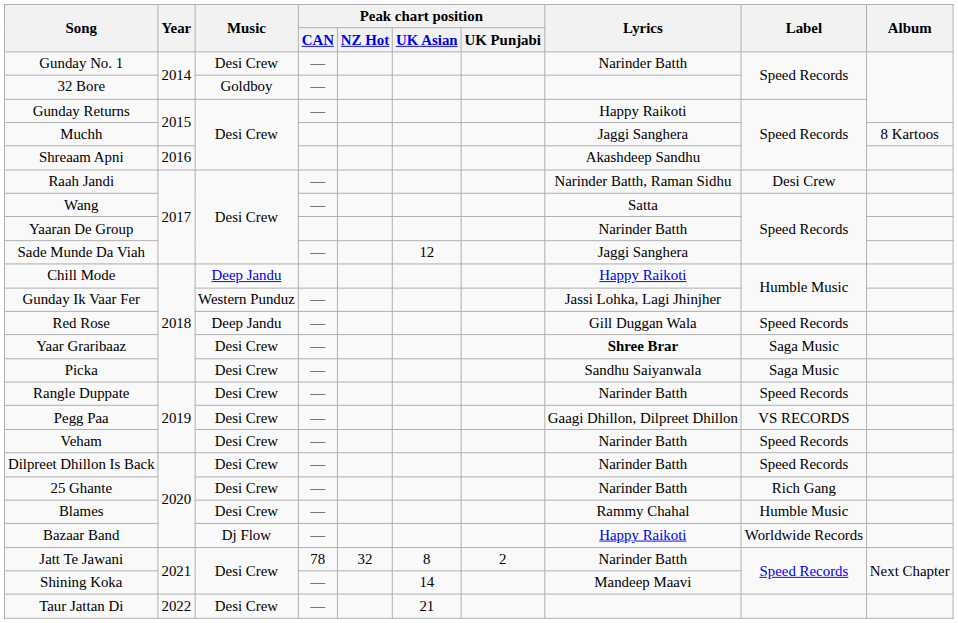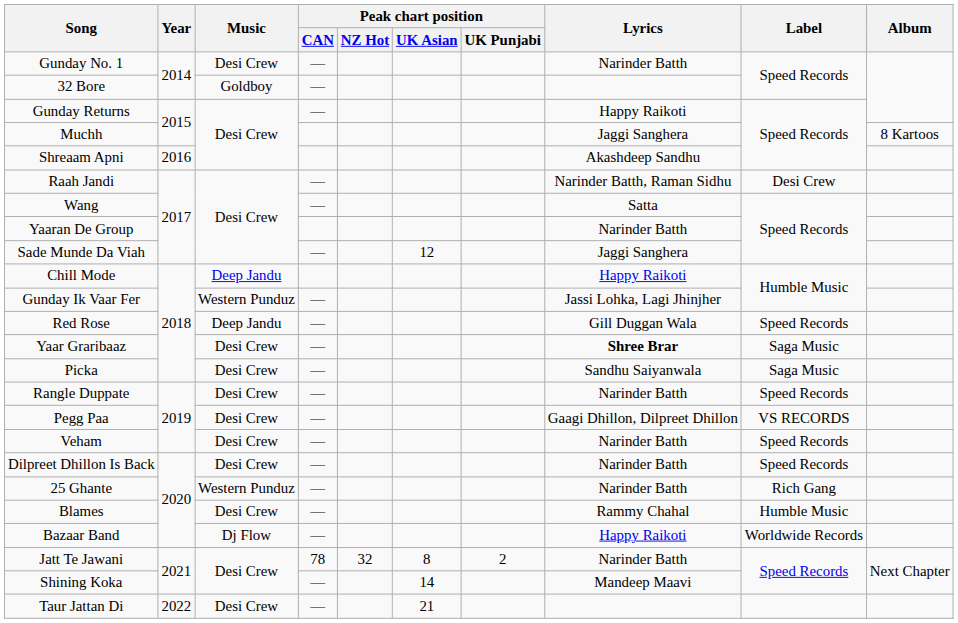 <table class="wikitable plainrowheaders" style="text-align:center;">
 <tr>
 <th rowspan="2">Song</th>
 <th rowspan="2">Year</th>
 <th rowspan="2">Music</th>
 <th colspan="4">Peak chart position</th>
 <th rowspan="2">Lyrics</th>
 <th rowspan="2">Label</th>
 <th rowspan="2">Album</th>
 </tr>
 <tr>
 <th><a href='#'>CAN</a></th>
 <th><a href='#'>NZ Hot</a></th>
 <th><a href='#'>UK Asian</a></th>
 <th>UK Punjabi</th>
 </tr>
 <tr>
 <td>Gunday No. 1 </td>
 <td rowspan="2">2014</td>
 <td>Desi Crew</td>
 <td>—</td>
 <td></td>
 <td></td>
 <td></td>
 <td>Narinder Batth</td>
 <td rowspan="2">Speed Records</td>
 <td rowspan="3"></td>
 </tr>
 <tr>
 <td>32 Bore</td>
 <td>Goldboy</td>
 <td>—</td>
 <td></td>
 <td></td>
 <td></td>
 <td></td>
 </tr>
 <tr>
 <td>Gunday Returns </td>
 <td rowspan="2">2015</td>
 <td rowspan="3">Desi Crew</td>
 <td>—</td>
 <td></td>
 <td></td>
 <td></td>
 <td>Happy Raikoti</td>
 <td rowspan="3">Speed Records</td>
 </tr>
 <tr>
 <td>Muchh</td>
 <td></td>
 <td></td>
 <td></td>
 <td></td>
 <td>Jaggi Sanghera</td>
 <td>8 Kartoos</td>
 </tr>
 <tr>
 <td>Shreaam Apni</td>
 <td>2016</td>
 <td></td>
 <td></td>
 <td></td>
 <td></td>
 <td>Akashdeep Sandhu</td>
 <td></td>
 </tr>
 <tr>
 <td>Raah Jandi</td>
 <td rowspan="4">2017</td>
 <td rowspan="4">Desi Crew</td>
 <td>—</td>
 <td></td>
 <td></td>
 <td></td>
 <td>Narinder Batth, Raman Sidhu</td>
 <td>Desi Crew</td>
 <td></td>
 </tr>
 <tr>
 <td>Wang</td>
 <td>—</td>
 <td></td>
 <td></td>
 <td></td>
 <td>Satta</td>
 <td rowspan="3">Speed Records</td>
 <td></td>
 </tr>
 <tr>
 <td>Yaaran De Group</td>
 <td></td>
 <td></td>
 <td></td>
 <td></td>
 <td>Narinder Batth</td>
 <td></td>
 </tr>
 <tr>
 <td>Sade Munde Da Viah </td>
 <td>—</td>
 <td></td>
 <td>12</td>
 <td></td>
 <td>Jaggi Sanghera</td>
 <td></td>
 </tr>
 <tr>
 <td>Chill Mode</td>
 <td rowspan="5">2018</td>
 <td><a href='#'>Deep Jandu</a></td>
 <td></td>
 <td></td>
 <td></td>
 <td></td>
 <td><a href='#'>Happy Raikoti</a></td>
 <td rowspan="2">Humble Music</td>
 <td></td>
 </tr>
 <tr>
 <td>Gunday Ik Vaar Fer  </td>
 <td>Western Punduz</td>
 <td>—</td>
 <td></td>
 <td></td>
 <td></td>
 <td>Jassi Lohka, Lagi Jhinjher</td>
 <td></td>
 </tr>
 <tr>
 <td>Red Rose</td>
 <td>Deep Jandu</td>
 <td>—</td>
 <td></td>
 <td></td>
 <td></td>
 <td>Gill Duggan Wala</td>
 <td>Speed Records</td>
 <td></td>
 </tr>
 <tr>
 <td>Yaar Graribaaz </td>
 <td>Desi Crew</td>
 <td>—</td>
 <td></td>
 <td></td>
 <td></td>
 <td><strong>Shree Brar</strong></td>
 <td>Saga Music</td>
 <td></td>
 </tr>
 <tr>
 <td>Picka </td>
 <td>Desi Crew</td>
 <td>—</td>
 <td></td>
 <td></td>
 <td></td>
 <td>Sandhu Saiyanwala</td>
 <td>Saga Music</td>
 <td></td>
 </tr>
 <tr>
 <td>Rangle Duppate </td>
 <td rowspan="3">2019</td>
 <td>Desi Crew</td>
 <td>—</td>
 <td></td>
 <td></td>
 <td></td>
 <td>Narinder Batth</td>
 <td>Speed Records</td>
 <td></td>
 </tr>
 <tr>
 <td>Pegg Paa  </td>
 <td>Desi Crew</td>
 <td>—</td>
 <td></td>
 <td></td>
 <td></td>
 <td>Gaagi Dhillon, Dilpreet Dhillon</td>
 <td>VS RECORDS</td>
 <td></td>
 </tr>
 <tr>
 <td>Veham </td>
 <td>Desi Crew</td>
 <td>—</td>
 <td></td>
 <td></td>
 <td></td>
 <td>Narinder Batth</td>
 <td>Speed Records</td>
 <td></td>
 </tr>
 <tr>
 <td>Dilpreet Dhillon Is Back  </td>
 <td rowspan="4">2020</td>
 <td>Desi Crew</td>
 <td>—</td>
 <td></td>
 <td></td>
 <td></td>
 <td>Narinder Batth</td>
 <td>Speed Records</td>
 <td></td>
 </tr>
 <tr>
 <td>25 Ghante  </td>
-<td>Desi Crew</td>
+<td>Western Punduz</td>
 <td>—</td>
 <td></td>
 <td></td>
 <td></td>
 <td>Narinder Batth</td>
 <td>Rich Gang</td>
 <td></td>
 </tr>
 <tr>
 <td>Blames  </td>
 <td>Desi Crew</td>
 <td>—</td>
 <td></td>
 <td></td>
 <td></td>
 <td>Rammy Chahal</td>
 <td>Humble Music</td>
 <td></td>
 </tr>
 <tr>
 <td>Bazaar Band  </td>
 <td>Dj Flow</td>
 <td>—</td>
 <td></td>
 <td></td>
 <td></td>
 <td><a href='#'>Happy Raikoti</a></td>
 <td>Worldwide Records</td>
 <td></td>
 </tr>
 <tr>
 <td>Jatt Te Jawani </td>
 <td rowspan="2">2021</td>
 <td rowspan="2">Desi Crew</td>
 <td>78</td>
 <td>32</td>
 <td>8</td>
 <td>2</td>
 <td>Narinder Batth</td>
 <td rowspan="2"><a href='#'>Speed Records</a></td>
 <td rowspan="2">Next Chapter</td>
 </tr>
 <tr>
 <td>Shining Koka </td>
 <td>—</td>
 <td></td>
 <td>14</td>
 <td></td>
 <td>Mandeep Maavi</td>
 </tr>
 <tr>
 <td>Taur Jattan Di </td>
 <td>2022</td>
 <td>Desi Crew</td>
 <td>—</td>
 <td></td>
 <td>21 </td>
 <td></td>
 <td></td>
 <td></td>
 <td></td>
 </tr>
 </table>
